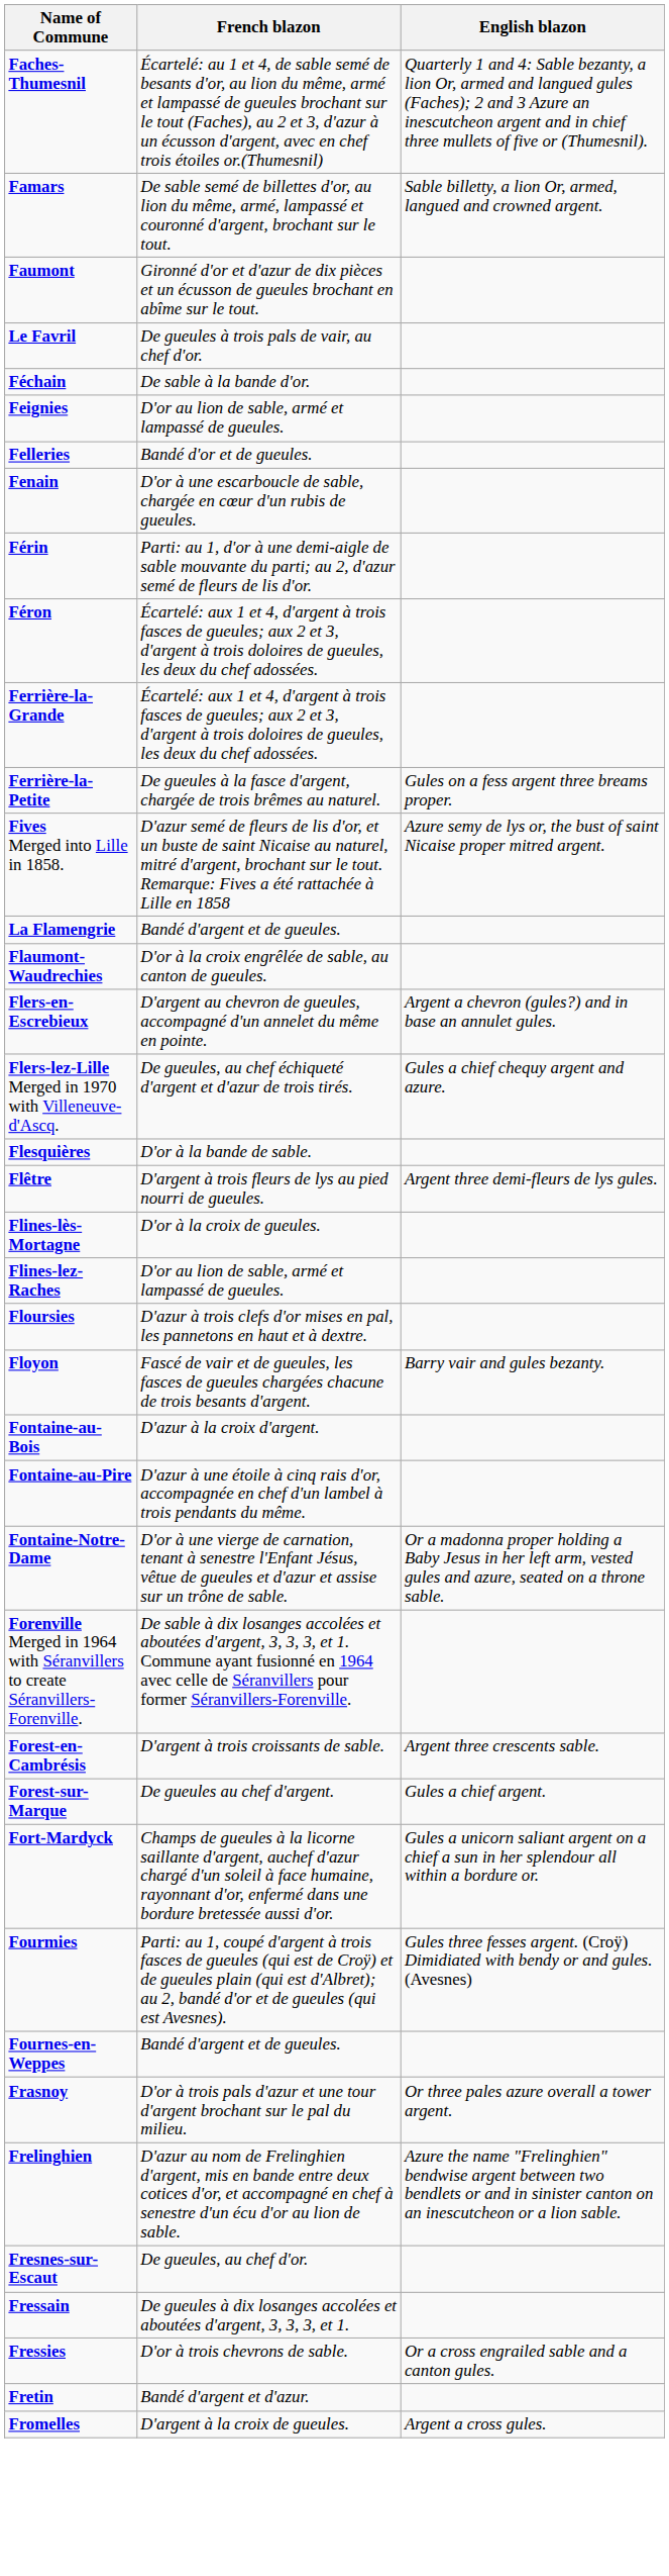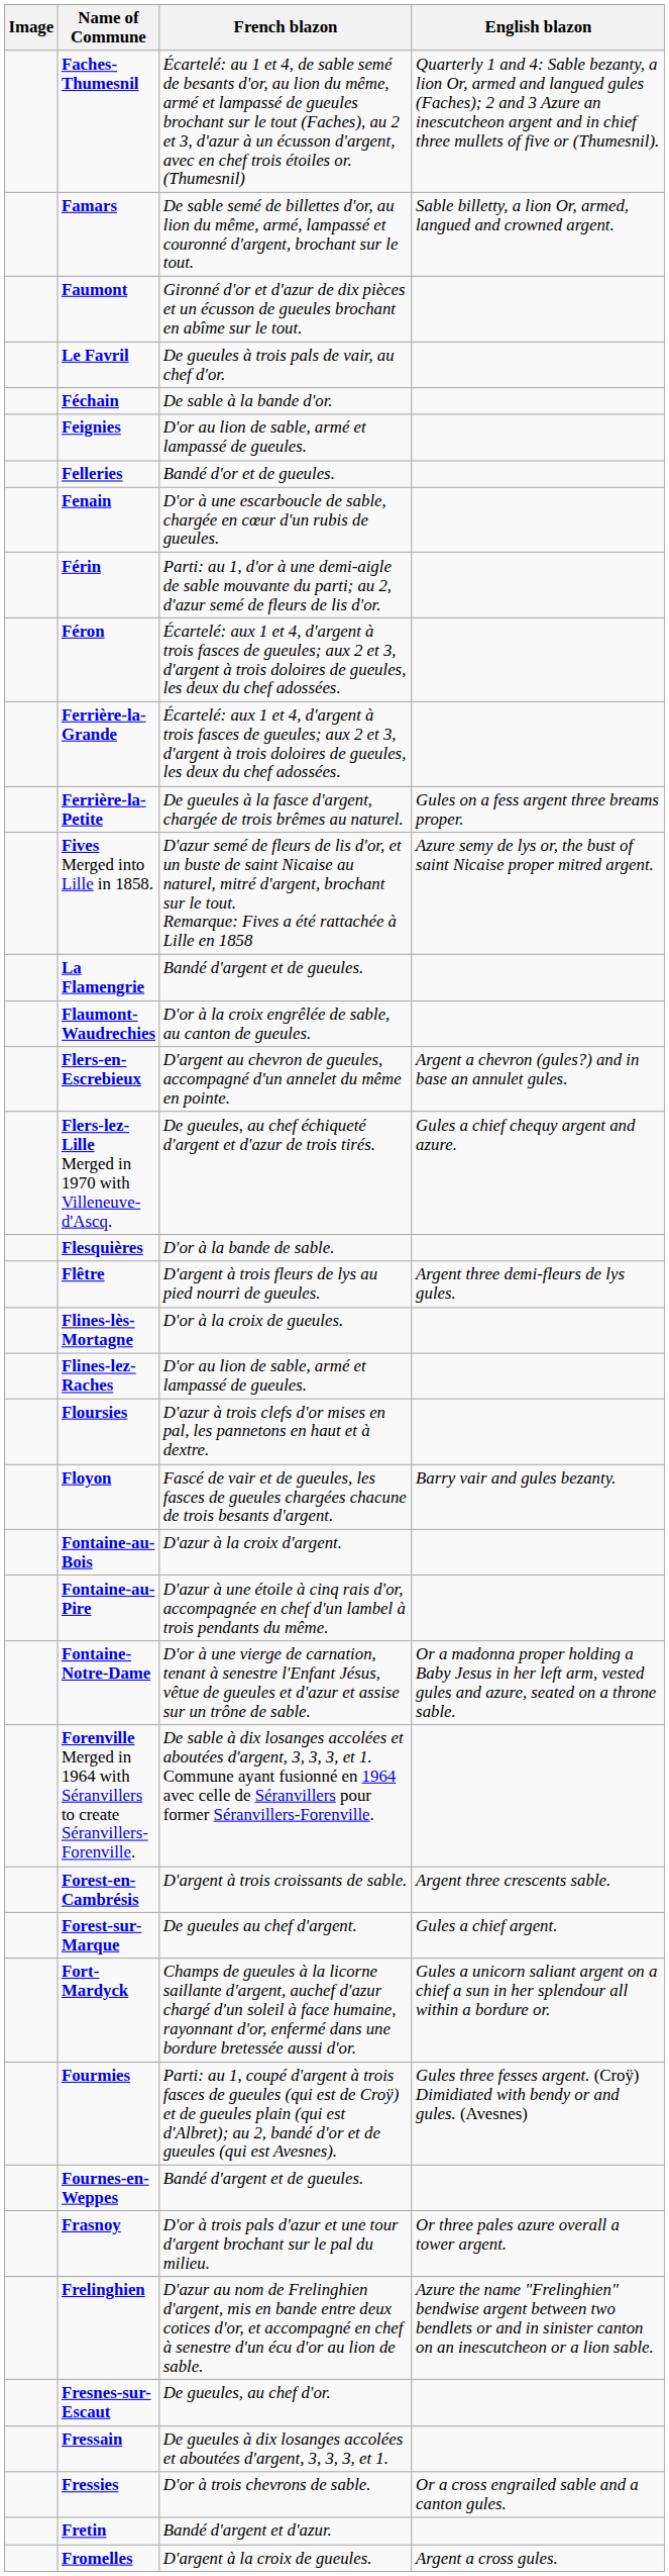 <table class="wikitable" width="100%">
 <tr>
+<th width="110">Image</th>
 <th>Name of Commune</th>
 <th width="40%">French blazon</th>
 <th width="40%">English blazon</th>
 </tr>
 <tr valign=top>
+<td align=center></td>
 <td><strong><a href='#'>Faches-Thumesnil</a></strong><br></td>
 <td><em>Écartelé: au 1 et 4, de sable semé de besants d'or, au lion du même, armé et lampassé de gueules brochant sur le tout (Faches), au 2 et 3, d'azur à un écusson d'argent, avec en chef trois étoiles or.(Thumesnil)</em><br></td>
 <td><em>Quarterly 1 and 4: Sable bezanty, a lion Or, armed and langued gules (Faches); 2 and 3 Azure an inescutcheon argent and in chief three mullets of five or (Thumesnil).</em></td>
 </tr>
 <tr valign=top>
+<td align=center></td>
 <td><strong><a href='#'>Famars</a></strong></td>
 <td><em>De sable semé de billettes d'or, au lion du même, armé, lampassé et couronné d'argent, brochant sur le tout.</em></td>
 <td><em>Sable billetty, a lion Or, armed, langued and crowned argent.</em></td>
 </tr>
 <tr valign=top>
+<td align=center></td>
 <td><strong><a href='#'>Faumont</a></strong></td>
 <td><em>Gironné d'or et d'azur de dix pièces et un écusson de gueules brochant en abîme sur le tout.</em></td>
 <td></td>
 </tr>
 <tr valign=top>
+<td align=center></td>
 <td><strong><a href='#'>Le Favril</a></strong></td>
 <td><em>De gueules à trois pals de vair, au chef d'or.</em></td>
 <td></td>
 </tr>
 <tr valign=top>
+<td align=center></td>
 <td><strong><a href='#'>Féchain</a></strong></td>
 <td><em>De sable à la bande d'or.</em></td>
 <td></td>
 </tr>
 <tr valign=top>
+<td align=center></td>
 <td><strong><a href='#'>Feignies</a></strong></td>
 <td><em>D'or au lion de sable, armé et lampassé de gueules.</em></td>
 <td></td>
 </tr>
 <tr valign=top>
+<td align=center></td>
 <td><strong><a href='#'>Felleries</a></strong></td>
 <td><em>Bandé d'or et de gueules.</em></td>
 <td></td>
 </tr>
 <tr valign=top>
+<td align=center></td>
 <td><strong><a href='#'>Fenain</a></strong></td>
 <td><em>D'or à une escarboucle de sable, chargée en cœur d'un rubis de gueules.</em></td>
 <td></td>
 </tr>
 <tr valign=top>
+<td align=center></td>
 <td><strong><a href='#'>Férin</a></strong></td>
 <td><em>Parti: au 1, d'or à une demi-aigle de sable mouvante du parti; au 2, d'azur semé de fleurs de lis d'or.</em></td>
 <td></td>
 </tr>
 <tr valign=top>
+<td align=center></td>
 <td><strong><a href='#'>Féron</a></strong></td>
 <td><em>Écartelé: aux 1 et 4, d'argent à trois fasces de gueules; aux 2 et 3, d'argent à trois doloires de gueules, les deux du chef adossées.</em></td>
 <td></td>
 </tr>
 <tr valign=top>
+<td align=center></td>
 <td><strong><a href='#'>Ferrière-la-Grande</a></strong></td>
 <td><em>Écartelé: aux 1 et 4, d'argent à trois fasces de gueules; aux 2 et 3, d'argent à trois doloires de gueules, les deux du chef adossées.</em></td>
 <td></td>
 </tr>
 <tr valign=top>
+<td align=center></td>
 <td><strong><a href='#'>Ferrière-la-Petite</a></strong></td>
 <td><em>De gueules à la fasce d'argent, chargée de trois brêmes au naturel.</em></td>
 <td><em>Gules on a fess argent three breams proper.</em></td>
 </tr>
 <tr valign=top>
+<td align=center></td>
 <td><strong><a href='#'>Fives</a></strong><br>Merged into <a href='#'>Lille</a> in 1858.</td>
 <td><em>D'azur semé de fleurs de lis d'or, et un buste de saint Nicaise au naturel, mitré d'argent, brochant sur le tout.</em><br><em>Remarque: Fives a été rattachée à Lille en 1858</em></td>
 <td><em>Azure semy de lys or, the bust of saint Nicaise proper mitred argent.</em></td>
 </tr>
 <tr valign=top>
+<td align=center></td>
 <td><strong><a href='#'>La Flamengrie</a></strong></td>
 <td><em>Bandé d'argent et de gueules.</em></td>
 <td></td>
 </tr>
 <tr valign=top>
+<td align=center></td>
 <td><strong><a href='#'>Flaumont-Waudrechies</a></strong></td>
 <td><em>D'or à la croix engrêlée de sable, au canton de gueules.</em></td>
 <td></td>
 </tr>
 <tr valign=top>
+<td align=center></td>
 <td><strong><a href='#'>Flers-en-Escrebieux</a></strong></td>
 <td><em>D'argent au chevron de gueules, accompagné d'un annelet du même en pointe.</em></td>
 <td><em>Argent a chevron (gules?) and in base an annulet gules.</em></td>
 </tr>
 <tr valign=top>
+<td align=center></td>
 <td><strong><a href='#'>Flers-lez-Lille</a></strong><br>Merged in 1970 with <a href='#'>Villeneuve-d'Ascq</a>.</td>
 <td><em>De gueules, au chef échiqueté d'argent et d'azur de trois tirés.</em></td>
 <td><em>Gules a chief chequy argent and azure.</em></td>
 </tr>
 <tr valign=top>
+<td align=center></td>
 <td><strong><a href='#'>Flesquières</a></strong></td>
 <td><em>D'or à la bande de sable.</em></td>
 <td></td>
 </tr>
 <tr valign=top>
+<td align=center></td>
 <td><strong><a href='#'>Flêtre</a></strong></td>
 <td><em>D'argent à trois fleurs de lys au pied nourri de gueules.</em></td>
 <td><em>Argent three demi-fleurs de lys gules.</em></td>
 </tr>
 <tr valign=top>
+<td align=center></td>
 <td><strong><a href='#'>Flines-lès-Mortagne</a></strong></td>
 <td><em>D'or à la croix de gueules.</em></td>
 <td></td>
 </tr>
 <tr valign=top>
+<td align=center></td>
 <td><strong><a href='#'>Flines-lez-Raches</a></strong></td>
 <td><em>D'or au lion de sable, armé et lampassé de gueules.</em></td>
 <td></td>
 </tr>
 <tr valign=top>
+<td align=center></td>
 <td><strong><a href='#'>Floursies</a></strong></td>
 <td><em>D'azur à trois clefs d'or mises en pal, les pannetons en haut et à dextre.</em></td>
 <td></td>
 </tr>
 <tr valign=top>
+<td align=center></td>
 <td><strong><a href='#'>Floyon</a></strong></td>
 <td><em>Fascé de vair et de gueules, les fasces de gueules chargées chacune de trois besants d'argent.</em></td>
 <td><em>Barry vair and gules bezanty.</em></td>
 </tr>
 <tr valign=top>
+<td align=center></td>
 <td><strong><a href='#'>Fontaine-au-Bois</a></strong></td>
 <td><em>D'azur à la croix d'argent.</em></td>
 <td></td>
 </tr>
 <tr valign=top>
+<td align=center></td>
 <td><strong><a href='#'>Fontaine-au-Pire</a></strong></td>
 <td><em>D'azur à une étoile à cinq rais d'or, accompagnée en chef d'un lambel à trois pendants du même.</em></td>
 <td></td>
 </tr>
 <tr valign=top>
+<td align=center></td>
 <td><strong><a href='#'>Fontaine-Notre-Dame</a></strong></td>
 <td><em>D'or à une vierge de carnation, tenant à senestre l'Enfant Jésus, vêtue de gueules et d'azur et assise sur un trône de sable.</em></td>
 <td><em>Or a madonna proper holding a Baby Jesus in her left arm, vested gules and azure, seated on a throne sable.</em></td>
 </tr>
 <tr valign=top>
+<td align=center></td>
 <td><strong><a href='#'>Forenville</a></strong><br>Merged in 1964 with <a href='#'>Séranvillers</a> to create <a href='#'>Séranvillers-Forenville</a>.</td>
 <td><em>De sable à dix losanges accolées et aboutées d'argent, 3, 3, 3, et 1.</em><br>Commune ayant fusionné en <a href='#'>1964</a> avec celle de <a href='#'>Séranvillers</a> pour former <a href='#'>Séranvillers-Forenville</a>.</td>
 <td></td>
 </tr>
 <tr valign=top>
+<td align=center></td>
 <td><strong><a href='#'>Forest-en-Cambrésis</a></strong></td>
 <td><em>D'argent à trois croissants de sable.</em></td>
 <td><em>Argent three crescents sable.</em></td>
 </tr>
 <tr valign=top>
+<td align=center></td>
 <td><strong><a href='#'>Forest-sur-Marque</a></strong></td>
 <td><em>De gueules au chef d'argent.</em></td>
 <td><em>Gules a chief argent.</em></td>
 </tr>
 <tr valign=top>
+<td align=center></td>
 <td><strong><a href='#'>Fort-Mardyck</a></strong></td>
 <td><em>Champs de gueules à la licorne saillante d'argent, auchef d'azur chargé d'un soleil à face humaine, rayonnant d'or, enfermé dans une bordure bretessée aussi d'or.  </em></td>
 <td><em>Gules a unicorn saliant argent on a chief a sun in her splendour all within a bordure or.</em></td>
 </tr>
 <tr valign=top>
+<td align=center></td>
 <td><strong><a href='#'>Fourmies</a></strong></td>
 <td><em>Parti: au 1, coupé d'argent à trois fasces de gueules (qui est de Croÿ) et de gueules plain (qui est d'Albret); au 2, bandé d'or et de gueules (qui est Avesnes).</em></td>
 <td><em>Gules three fesses argent.</em> (Croÿ)<br><em>Dimidiated with bendy or and gules.</em> (Avesnes)</td>
 </tr>
 <tr valign=top>
+<td align=center></td>
 <td><strong><a href='#'>Fournes-en-Weppes</a></strong></td>
 <td><em>Bandé d'argent et de gueules.</em></td>
 <td></td>
 </tr>
 <tr valign=top>
+<td align=center></td>
 <td><strong><a href='#'>Frasnoy</a></strong></td>
 <td><em>D'or à trois pals d'azur et une tour d'argent brochant sur le pal du milieu.</em></td>
 <td><em>Or three pales azure overall a tower argent.</em></td>
 </tr>
 <tr valign=top>
+<td align=center></td>
 <td><strong><a href='#'>Frelinghien</a></strong></td>
 <td><em>D'azur au nom de Frelinghien d'argent, mis en bande entre deux cotices d'or, et accompagné en chef à senestre d'un écu d'or au lion de sable.</em></td>
 <td><em>Azure the name "Frelinghien" bendwise argent between two bendlets or and in sinister canton on an inescutcheon or a lion sable.</em></td>
 </tr>
 <tr valign=top>
+<td align=center></td>
 <td><strong><a href='#'>Fresnes-sur-Escaut</a></strong></td>
 <td><em>De gueules, au chef d'or.</em></td>
 <td></td>
 </tr>
 <tr valign=top>
+<td align=center></td>
 <td><strong><a href='#'>Fressain</a></strong></td>
 <td><em>De gueules à dix losanges accolées et aboutées d'argent, 3, 3, 3, et 1.</em></td>
 <td></td>
 </tr>
 <tr valign=top>
+<td align=center></td>
 <td><strong><a href='#'>Fressies</a></strong></td>
 <td><em>D'or à trois chevrons de sable.</em></td>
 <td><em>Or a cross engrailed sable and a canton gules.</em></td>
 </tr>
 <tr valign=top>
+<td align=center></td>
 <td><strong><a href='#'>Fretin</a></strong></td>
 <td><em>Bandé d'argent et d'azur.</em></td>
 <td></td>
 </tr>
 <tr valign=top>
+<td align=center></td>
 <td><strong><a href='#'>Fromelles</a></strong></td>
 <td><em>D'argent à la croix de gueules.</em></td>
 <td><em>Argent a cross gules.</em></td>
 </tr>
 </table>
